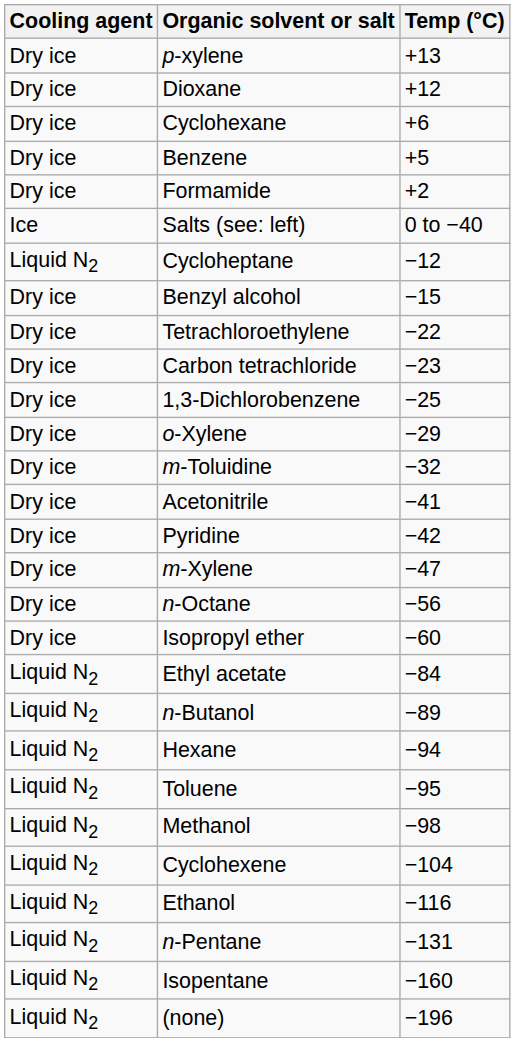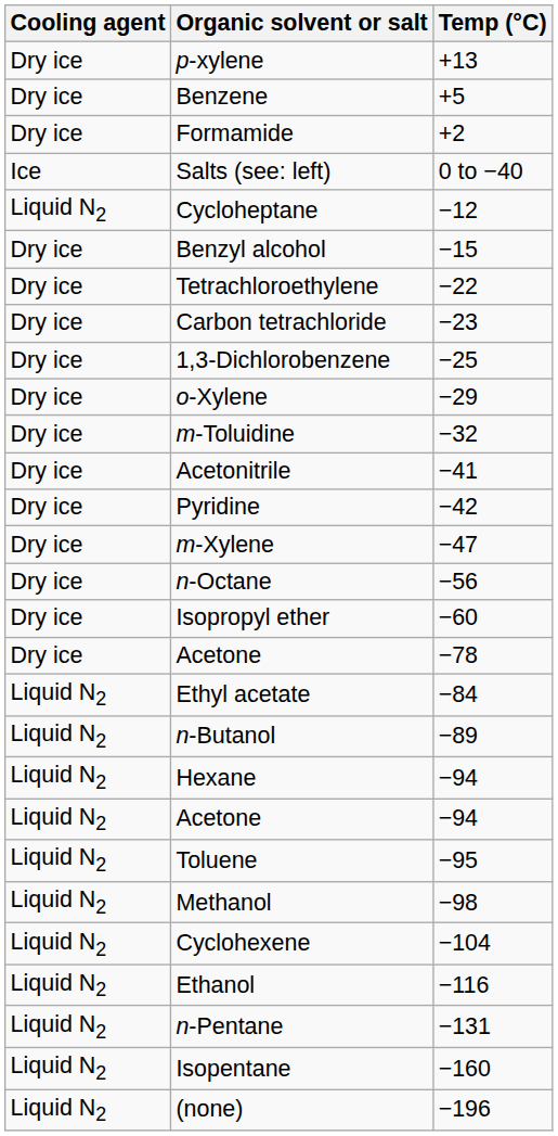 <table class="wikitable">
 <tr>
 <th>Cooling agent</th>
 <th>Organic solvent or salt</th>
 <th>Temp (°C)</th>
 </tr>
 <tr>
 <td>Dry ice</td>
 <td><em>p</em>-xylene</td>
 <td>+13</td>
-</tr>
-<tr>
-<td>Dry ice</td>
-<td>Dioxane</td>
-<td>+12</td>
-</tr>
-<tr>
-<td>Dry ice</td>
-<td>Cyclohexane</td>
-<td>+6</td>
 </tr>
 <tr>
 <td>Dry ice</td>
 <td>Benzene</td>
 <td>+5</td>
 </tr>
 <tr>
 <td>Dry ice</td>
 <td>Formamide</td>
 <td>+2</td>
 </tr>
 <tr>
 <td>Ice</td>
 <td>Salts (see: left)</td>
 <td>0 to −40</td>
 </tr>
 <tr>
 <td>Liquid N<sub>2</sub></td>
 <td>Cycloheptane</td>
 <td>−12</td>
 </tr>
 <tr>
 <td>Dry ice</td>
 <td>Benzyl alcohol</td>
 <td>−15</td>
 </tr>
 <tr>
 <td>Dry ice</td>
 <td>Tetrachloroethylene</td>
 <td>−22</td>
 </tr>
 <tr>
 <td>Dry ice</td>
 <td>Carbon tetrachloride</td>
 <td>−23</td>
 </tr>
 <tr>
 <td>Dry ice</td>
 <td>1,3-Dichlorobenzene</td>
 <td>−25</td>
 </tr>
 <tr>
 <td>Dry ice</td>
 <td><em>o</em>-Xylene</td>
 <td>−29</td>
 </tr>
 <tr>
 <td>Dry ice</td>
 <td><em>m</em>-Toluidine</td>
 <td>−32</td>
 </tr>
 <tr>
 <td>Dry ice</td>
 <td>Acetonitrile</td>
 <td>−41</td>
 </tr>
 <tr>
 <td>Dry ice</td>
 <td>Pyridine</td>
 <td>−42</td>
 </tr>
 <tr>
 <td>Dry ice</td>
 <td><em>m</em>-Xylene</td>
 <td>−47</td>
 </tr>
 <tr>
 <td>Dry ice</td>
 <td><em>n</em>-Octane</td>
 <td>−56</td>
 </tr>
 <tr>
 <td>Dry ice</td>
 <td>Isopropyl ether</td>
 <td>−60</td>
 </tr>
 <tr>
+<td>Dry ice</td>
+<td>Acetone</td>
+<td>−78</td>
+</tr>
+<tr>
 <td>Liquid N<sub>2</sub></td>
 <td>Ethyl acetate</td>
 <td>−84</td>
 </tr>
 <tr>
 <td>Liquid N<sub>2</sub></td>
 <td><em>n</em>-Butanol</td>
 <td>−89</td>
 </tr>
 <tr>
 <td>Liquid N<sub>2</sub></td>
 <td>Hexane</td>
+<td>−94</td>
+</tr>
+<tr>
+<td>Liquid N<sub>2</sub></td>
+<td>Acetone</td>
 <td>−94</td>
 </tr>
 <tr>
 <td>Liquid N<sub>2</sub></td>
 <td>Toluene</td>
 <td>−95</td>
 </tr>
 <tr>
 <td>Liquid N<sub>2</sub></td>
 <td>Methanol</td>
 <td>−98</td>
 </tr>
 <tr>
 <td>Liquid N<sub>2</sub></td>
 <td>Cyclohexene</td>
 <td>−104</td>
 </tr>
 <tr>
 <td>Liquid N<sub>2</sub></td>
 <td>Ethanol</td>
 <td>−116</td>
 </tr>
 <tr>
 <td>Liquid N<sub>2</sub></td>
 <td><em>n</em>-Pentane</td>
 <td>−131</td>
 </tr>
 <tr>
 <td>Liquid N<sub>2</sub></td>
 <td>Isopentane</td>
 <td>−160</td>
 </tr>
 <tr>
 <td>Liquid N<sub>2</sub></td>
 <td>(none)</td>
 <td>−196</td>
 </tr>
 </table>
